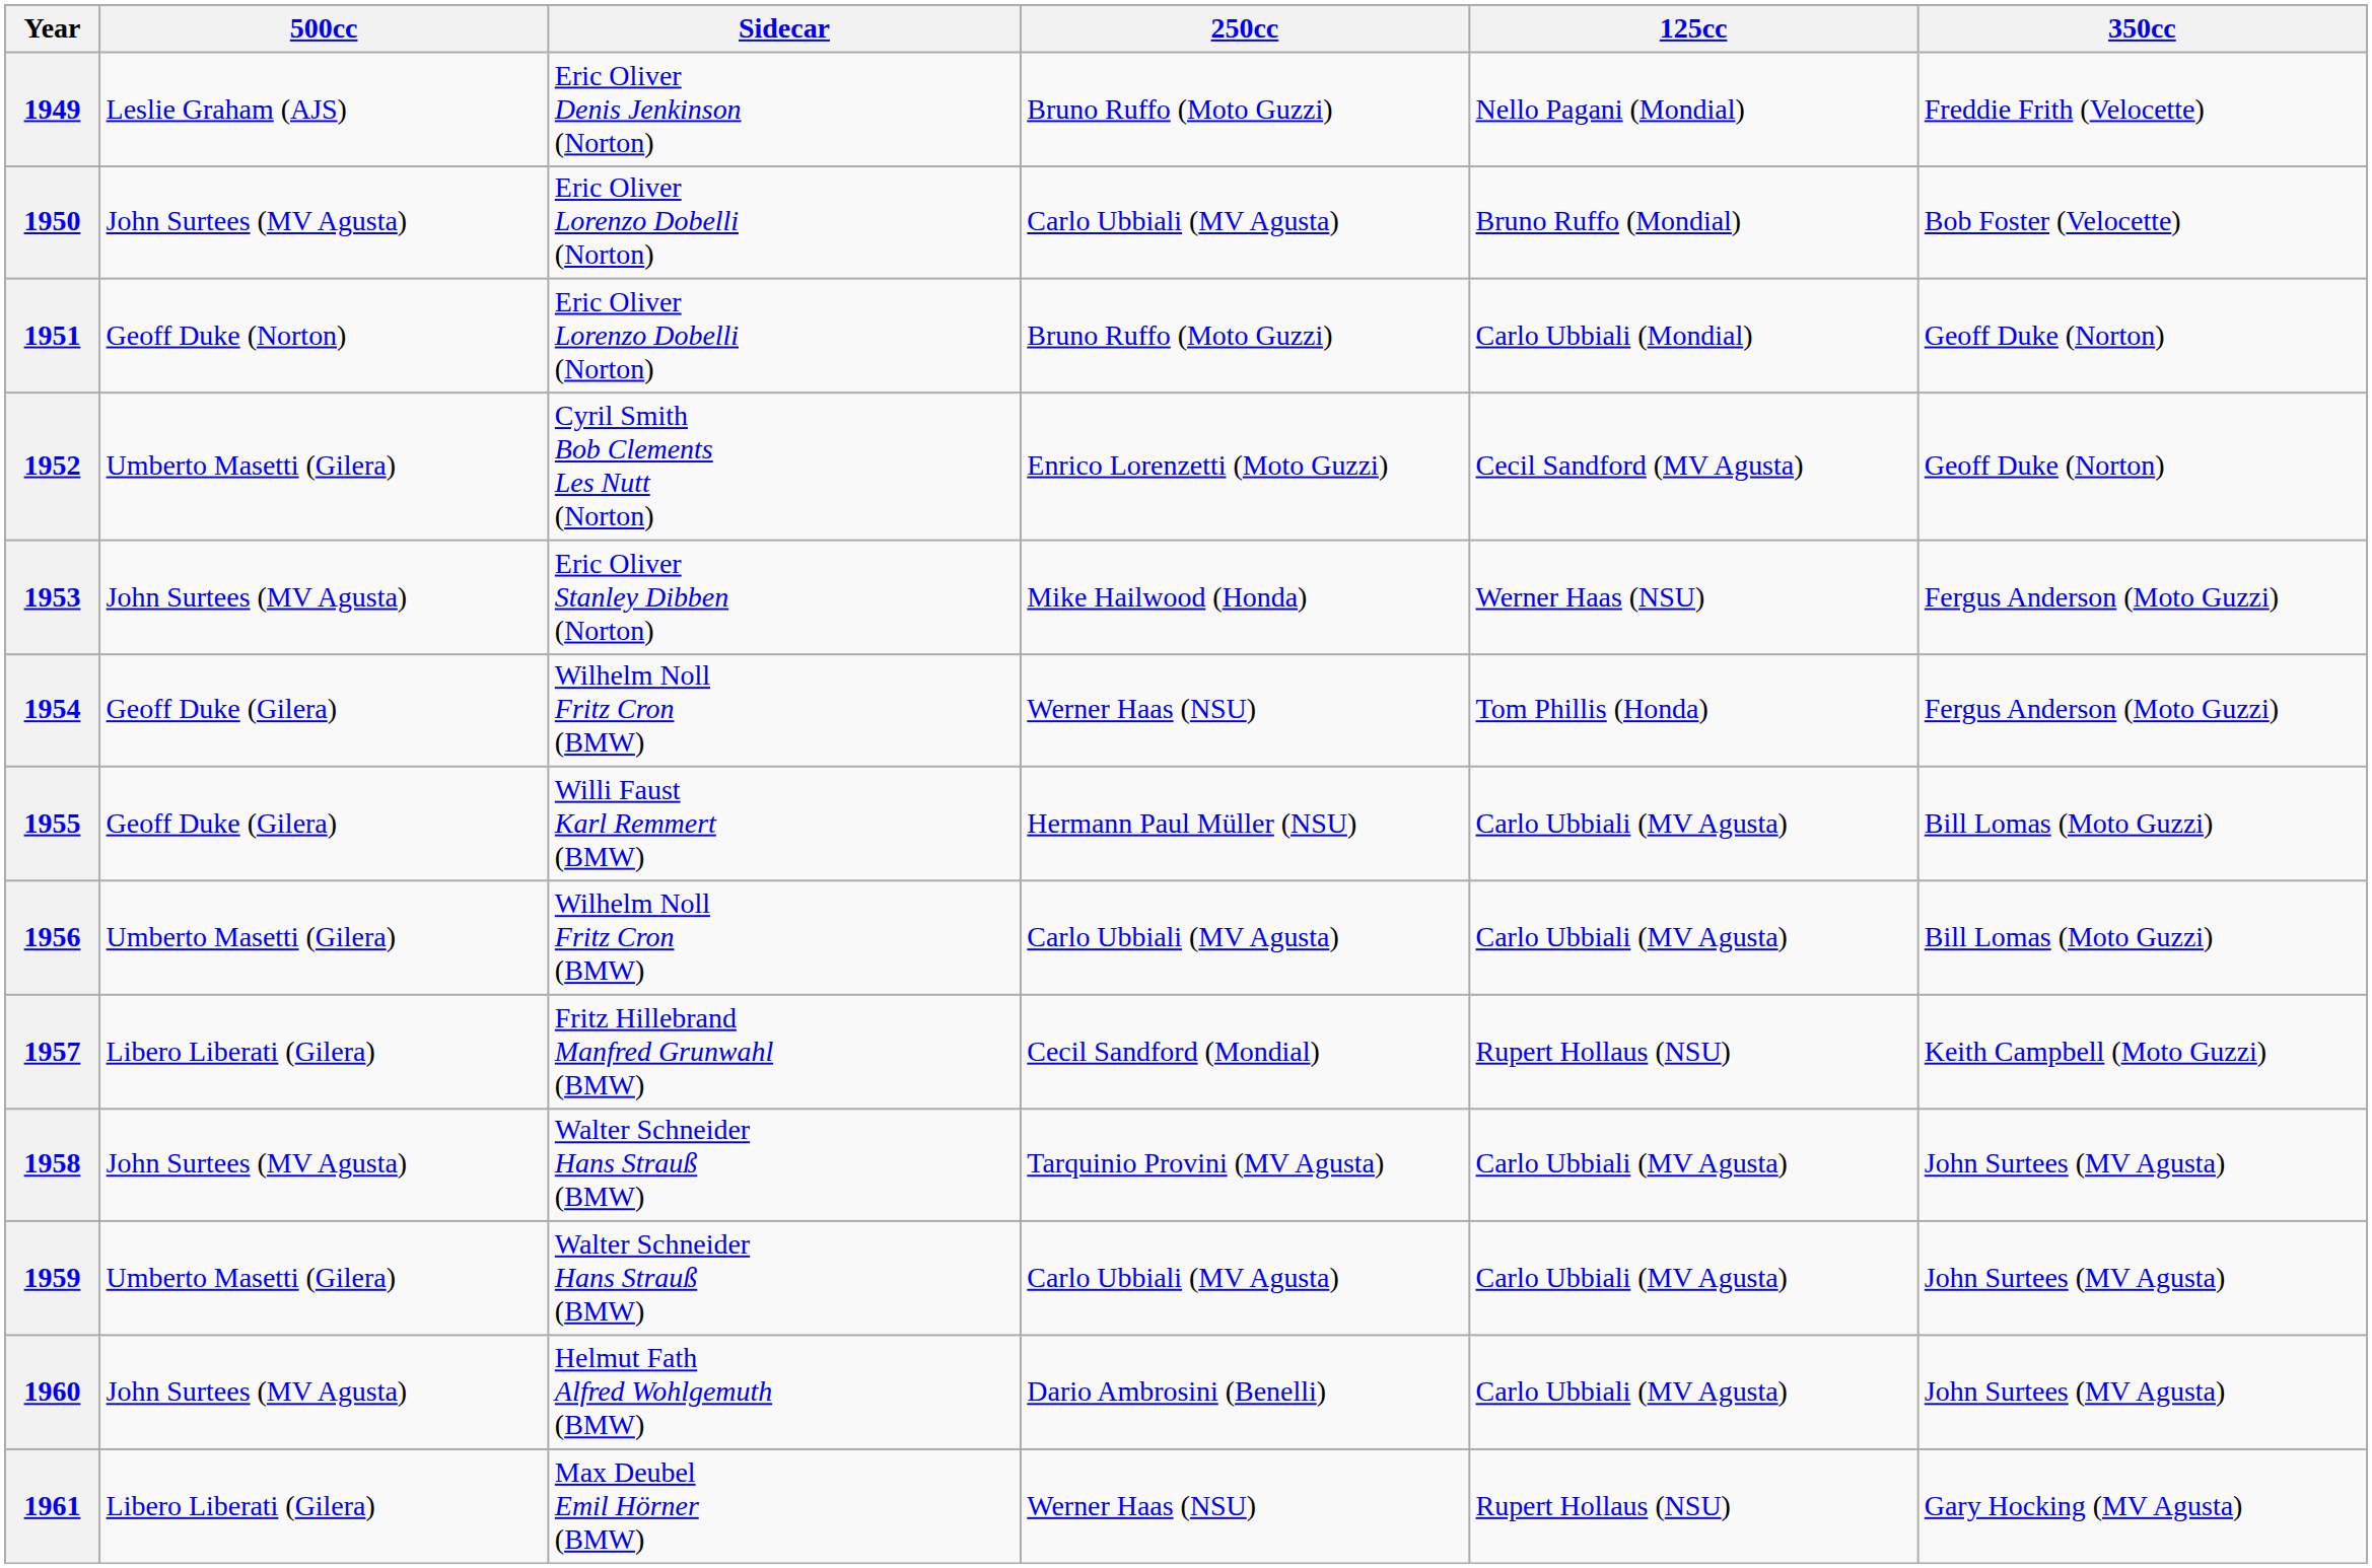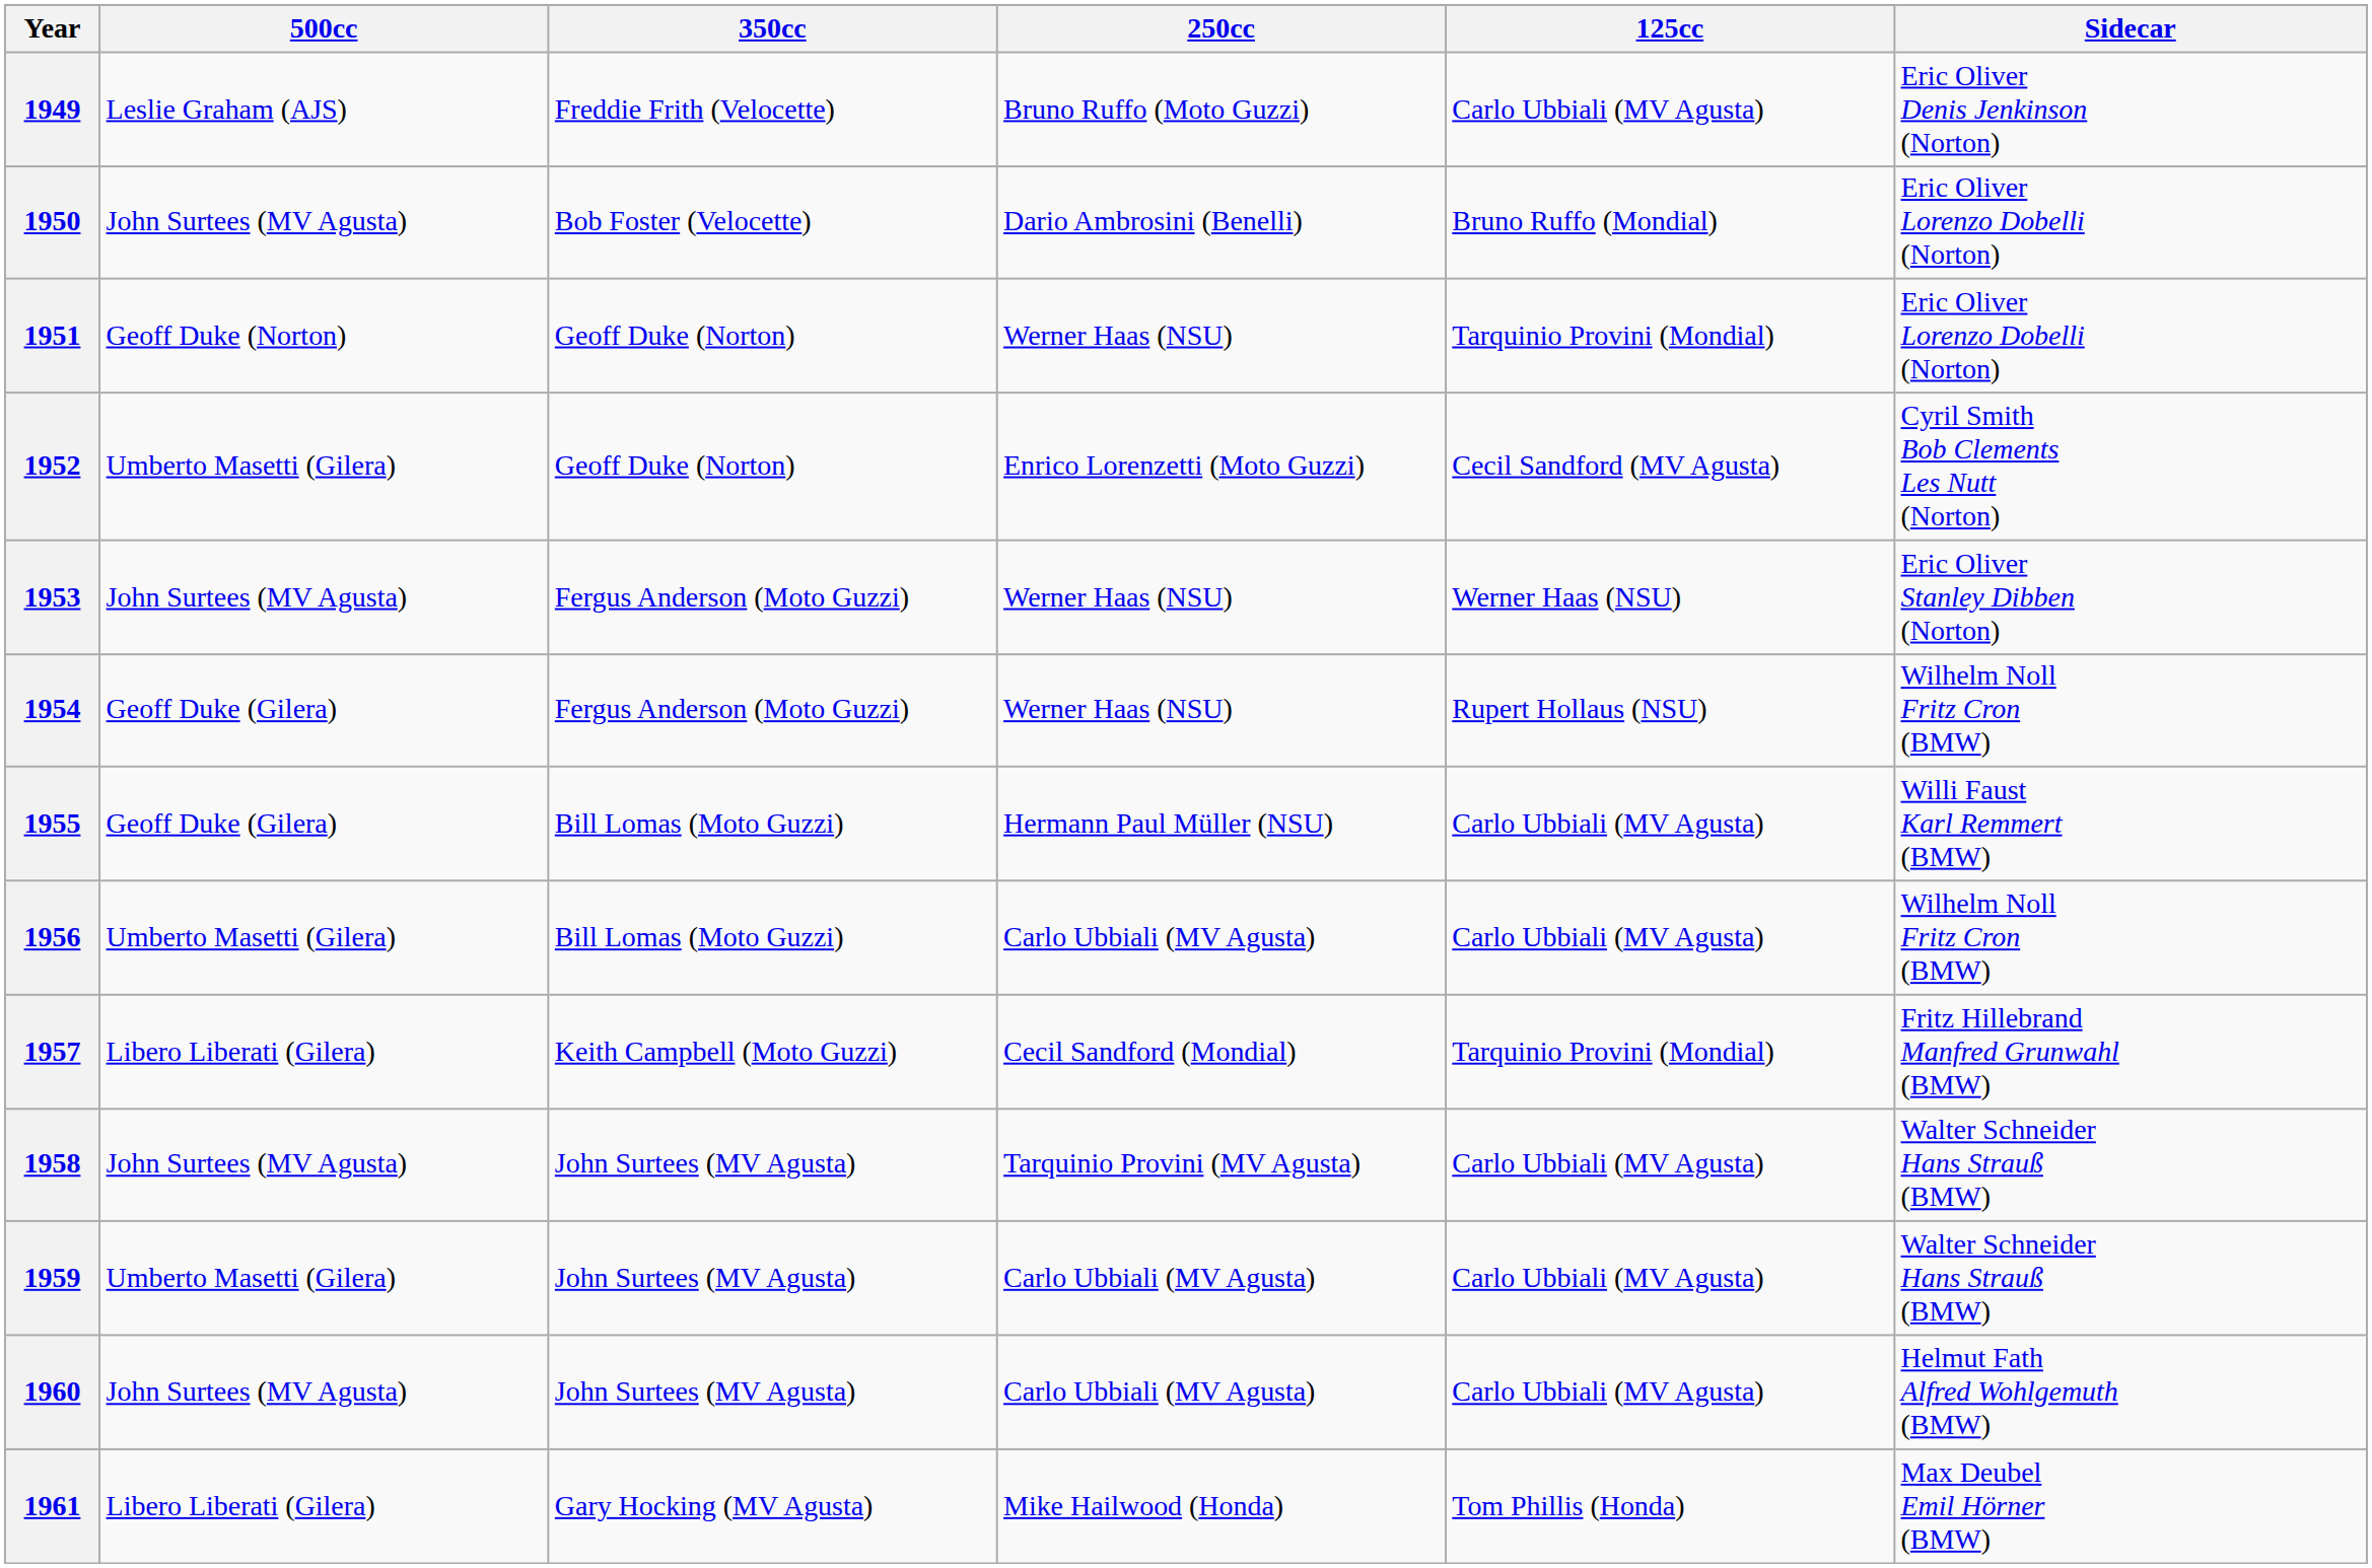 <table class="wikitable" width="95%" style="font-size:90%">
 <tr>
 <th width=4%>Year</th>
 <th width=19%><a href='#'>500cc</a></th>
-<th width=20%><a href='#'>Sidecar</a></th>
+<th width=19%><a href='#'>350cc</a></th>
 <th width=19%><a href='#'>250cc</a></th>
 <th width=19%><a href='#'>125cc</a></th>
-<th width=19%><a href='#'>350cc</a></th>
+<th width=20%><a href='#'>Sidecar</a></th>
 </tr>
 <tr>
 <th><a href='#'>1949</a></th>
 <td> <a href='#'>Leslie Graham</a> (<a href='#'>AJS</a>)</td>
+<td> <a href='#'>Freddie Frith</a> (<a href='#'>Velocette</a>)</td>
+<td> <a href='#'>Bruno Ruffo</a> (<a href='#'>Moto Guzzi</a>)</td>
+<td> <a href='#'>Carlo Ubbiali</a> (<a href='#'>MV Agusta</a>)</td>
 <td> <a href='#'>Eric Oliver</a><br> <em><a href='#'>Denis Jenkinson</a></em><br>(<a href='#'>Norton</a>)</td>
-<td> <a href='#'>Bruno Ruffo</a> (<a href='#'>Moto Guzzi</a>)</td>
-<td> <a href='#'>Nello Pagani</a> (<a href='#'>Mondial</a>)</td>
-<td> <a href='#'>Freddie Frith</a> (<a href='#'>Velocette</a>)</td>
 </tr>
 <tr>
 <th><a href='#'>1950</a></th>
 <td> <a href='#'>John Surtees</a> (<a href='#'>MV Agusta</a>)</td>
+<td> <a href='#'>Bob Foster</a> (<a href='#'>Velocette</a>)</td>
+<td> <a href='#'>Dario Ambrosini</a> (<a href='#'>Benelli</a>)</td>
+<td> <a href='#'>Bruno Ruffo</a> (<a href='#'>Mondial</a>)</td>
 <td> <a href='#'>Eric Oliver</a><br> <em><a href='#'>Lorenzo Dobelli</a></em><br>(<a href='#'>Norton</a>)</td>
-<td> <a href='#'>Carlo Ubbiali</a> (<a href='#'>MV Agusta</a>)</td>
-<td> <a href='#'>Bruno Ruffo</a> (<a href='#'>Mondial</a>)</td>
-<td> <a href='#'>Bob Foster</a> (<a href='#'>Velocette</a>)</td>
 </tr>
 <tr>
 <th><a href='#'>1951</a></th>
 <td> <a href='#'>Geoff Duke</a> (<a href='#'>Norton</a>)</td>
+<td> <a href='#'>Geoff Duke</a> (<a href='#'>Norton</a>)</td>
+<td> <a href='#'>Werner Haas</a> (<a href='#'>NSU</a>)</td>
+<td> <a href='#'>Tarquinio Provini</a> (<a href='#'>Mondial</a>)</td>
 <td> <a href='#'>Eric Oliver</a><br> <em><a href='#'>Lorenzo Dobelli</a></em><br>(<a href='#'>Norton</a>)</td>
-<td> <a href='#'>Bruno Ruffo</a> (<a href='#'>Moto Guzzi</a>)</td>
-<td> <a href='#'>Carlo Ubbiali</a> (<a href='#'>Mondial</a>)</td>
-<td> <a href='#'>Geoff Duke</a> (<a href='#'>Norton</a>)</td>
 </tr>
 <tr>
 <th><a href='#'>1952</a></th>
 <td> <a href='#'>Umberto Masetti</a> (<a href='#'>Gilera</a>)</td>
-<td> <a href='#'>Cyril Smith</a><br> <em><a href='#'>Bob Clements</a><br> <a href='#'>Les Nutt</a></em><br>(<a href='#'>Norton</a>)</td>
+<td> <a href='#'>Geoff Duke</a> (<a href='#'>Norton</a>)</td>
 <td> <a href='#'>Enrico Lorenzetti</a> (<a href='#'>Moto Guzzi</a>)</td>
 <td> <a href='#'>Cecil Sandford</a> (<a href='#'>MV Agusta</a>)</td>
-<td> <a href='#'>Geoff Duke</a> (<a href='#'>Norton</a>)</td>
+<td> <a href='#'>Cyril Smith</a><br> <em><a href='#'>Bob Clements</a><br> <a href='#'>Les Nutt</a></em><br>(<a href='#'>Norton</a>)</td>
 </tr>
 <tr>
 <th><a href='#'>1953</a></th>
 <td> <a href='#'>John Surtees</a> (<a href='#'>MV Agusta</a>)</td>
+<td> <a href='#'>Fergus Anderson</a> (<a href='#'>Moto Guzzi</a>)</td>
+<td> <a href='#'>Werner Haas</a> (<a href='#'>NSU</a>)</td>
+<td> <a href='#'>Werner Haas</a> (<a href='#'>NSU</a>)</td>
 <td> <a href='#'>Eric Oliver</a><br> <em><a href='#'>Stanley Dibben</a></em><br>(<a href='#'>Norton</a>)</td>
-<td> <a href='#'>Mike Hailwood</a> (<a href='#'>Honda</a>)</td>
-<td> <a href='#'>Werner Haas</a> (<a href='#'>NSU</a>)</td>
-<td> <a href='#'>Fergus Anderson</a> (<a href='#'>Moto Guzzi</a>)</td>
 </tr>
 <tr>
 <th><a href='#'>1954</a></th>
 <td> <a href='#'>Geoff Duke</a> (<a href='#'>Gilera</a>)</td>
+<td> <a href='#'>Fergus Anderson</a> (<a href='#'>Moto Guzzi</a>)</td>
+<td> <a href='#'>Werner Haas</a> (<a href='#'>NSU</a>)</td>
+<td> <a href='#'>Rupert Hollaus</a> (<a href='#'>NSU</a>)</td>
 <td> <a href='#'>Wilhelm Noll</a><br> <em><a href='#'>Fritz Cron</a></em><br>(<a href='#'>BMW</a>)</td>
-<td> <a href='#'>Werner Haas</a> (<a href='#'>NSU</a>)</td>
-<td> <a href='#'>Tom Phillis</a> (<a href='#'>Honda</a>)</td>
-<td> <a href='#'>Fergus Anderson</a> (<a href='#'>Moto Guzzi</a>)</td>
 </tr>
 <tr>
 <th><a href='#'>1955</a></th>
 <td> <a href='#'>Geoff Duke</a> (<a href='#'>Gilera</a>)</td>
-<td> <a href='#'>Willi Faust</a><br> <em><a href='#'>Karl Remmert</a></em><br>(<a href='#'>BMW</a>)</td>
+<td> <a href='#'>Bill Lomas</a> (<a href='#'>Moto Guzzi</a>)</td>
 <td> <a href='#'>Hermann Paul Müller</a> (<a href='#'>NSU</a>)</td>
 <td> <a href='#'>Carlo Ubbiali</a> (<a href='#'>MV Agusta</a>)</td>
-<td> <a href='#'>Bill Lomas</a> (<a href='#'>Moto Guzzi</a>)</td>
+<td> <a href='#'>Willi Faust</a><br> <em><a href='#'>Karl Remmert</a></em><br>(<a href='#'>BMW</a>)</td>
 </tr>
 <tr>
 <th><a href='#'>1956</a></th>
 <td> <a href='#'>Umberto Masetti</a> (<a href='#'>Gilera</a>)</td>
-<td> <a href='#'>Wilhelm Noll</a><br> <em><a href='#'>Fritz Cron</a></em><br>(<a href='#'>BMW</a>)</td>
+<td> <a href='#'>Bill Lomas</a> (<a href='#'>Moto Guzzi</a>)</td>
 <td> <a href='#'>Carlo Ubbiali</a> (<a href='#'>MV Agusta</a>)</td>
 <td> <a href='#'>Carlo Ubbiali</a> (<a href='#'>MV Agusta</a>)</td>
-<td> <a href='#'>Bill Lomas</a> (<a href='#'>Moto Guzzi</a>)</td>
+<td> <a href='#'>Wilhelm Noll</a><br> <em><a href='#'>Fritz Cron</a></em><br>(<a href='#'>BMW</a>)</td>
 </tr>
 <tr>
 <th><a href='#'>1957</a></th>
 <td> <a href='#'>Libero Liberati</a> (<a href='#'>Gilera</a>)</td>
+<td> <a href='#'>Keith Campbell</a> (<a href='#'>Moto Guzzi</a>)</td>
+<td> <a href='#'>Cecil Sandford</a> (<a href='#'>Mondial</a>)</td>
+<td> <a href='#'>Tarquinio Provini</a> (<a href='#'>Mondial</a>)</td>
 <td> <a href='#'>Fritz Hillebrand</a><br> <em><a href='#'>Manfred Grunwahl</a></em><br>(<a href='#'>BMW</a>)</td>
-<td> <a href='#'>Cecil Sandford</a> (<a href='#'>Mondial</a>)</td>
-<td> <a href='#'>Rupert Hollaus</a> (<a href='#'>NSU</a>)</td>
-<td> <a href='#'>Keith Campbell</a> (<a href='#'>Moto Guzzi</a>)</td>
 </tr>
 <tr>
 <th><a href='#'>1958</a></th>
 <td> <a href='#'>John Surtees</a> (<a href='#'>MV Agusta</a>)</td>
-<td> <a href='#'>Walter Schneider</a><br> <em><a href='#'>Hans Strauß</a></em><br>(<a href='#'>BMW</a>)</td>
+<td> <a href='#'>John Surtees</a> (<a href='#'>MV Agusta</a>)</td>
 <td> <a href='#'>Tarquinio Provini</a> (<a href='#'>MV Agusta</a>)</td>
 <td> <a href='#'>Carlo Ubbiali</a> (<a href='#'>MV Agusta</a>)</td>
-<td> <a href='#'>John Surtees</a> (<a href='#'>MV Agusta</a>)</td>
+<td> <a href='#'>Walter Schneider</a><br> <em><a href='#'>Hans Strauß</a></em><br>(<a href='#'>BMW</a>)</td>
 </tr>
 <tr>
 <th><a href='#'>1959</a></th>
 <td> <a href='#'>Umberto Masetti</a> (<a href='#'>Gilera</a>)</td>
-<td> <a href='#'>Walter Schneider</a><br> <em><a href='#'>Hans Strauß</a></em><br>(<a href='#'>BMW</a>)</td>
+<td> <a href='#'>John Surtees</a> (<a href='#'>MV Agusta</a>)</td>
 <td> <a href='#'>Carlo Ubbiali</a> (<a href='#'>MV Agusta</a>)</td>
 <td> <a href='#'>Carlo Ubbiali</a> (<a href='#'>MV Agusta</a>)</td>
-<td> <a href='#'>John Surtees</a> (<a href='#'>MV Agusta</a>)</td>
+<td> <a href='#'>Walter Schneider</a><br> <em><a href='#'>Hans Strauß</a></em><br>(<a href='#'>BMW</a>)</td>
 </tr>
 <tr>
 <th><a href='#'>1960</a></th>
 <td> <a href='#'>John Surtees</a> (<a href='#'>MV Agusta</a>)</td>
+<td> <a href='#'>John Surtees</a> (<a href='#'>MV Agusta</a>)</td>
+<td> <a href='#'>Carlo Ubbiali</a> (<a href='#'>MV Agusta</a>)</td>
+<td> <a href='#'>Carlo Ubbiali</a> (<a href='#'>MV Agusta</a>)</td>
 <td> <a href='#'>Helmut Fath</a><br> <em><a href='#'>Alfred Wohlgemuth</a></em><br>(<a href='#'>BMW</a>)</td>
-<td> <a href='#'>Dario Ambrosini</a> (<a href='#'>Benelli</a>)</td>
-<td> <a href='#'>Carlo Ubbiali</a> (<a href='#'>MV Agusta</a>)</td>
-<td> <a href='#'>John Surtees</a> (<a href='#'>MV Agusta</a>)</td>
 </tr>
 <tr>
 <th><a href='#'>1961</a></th>
 <td> <a href='#'>Libero Liberati</a> (<a href='#'>Gilera</a>)</td>
+<td> <a href='#'>Gary Hocking</a> (<a href='#'>MV Agusta</a>)</td>
+<td> <a href='#'>Mike Hailwood</a> (<a href='#'>Honda</a>)</td>
+<td> <a href='#'>Tom Phillis</a> (<a href='#'>Honda</a>)</td>
 <td> <a href='#'>Max Deubel</a><br> <em><a href='#'>Emil Hörner</a></em><br>(<a href='#'>BMW</a>)</td>
-<td> <a href='#'>Werner Haas</a> (<a href='#'>NSU</a>)</td>
-<td> <a href='#'>Rupert Hollaus</a> (<a href='#'>NSU</a>)</td>
-<td> <a href='#'>Gary Hocking</a> (<a href='#'>MV Agusta</a>)</td>
 </tr>
 </table>
